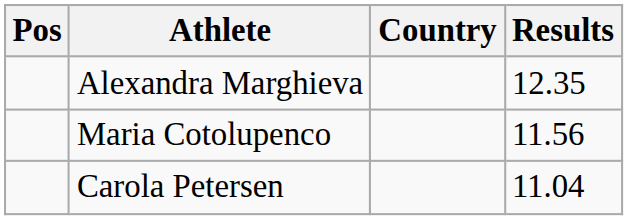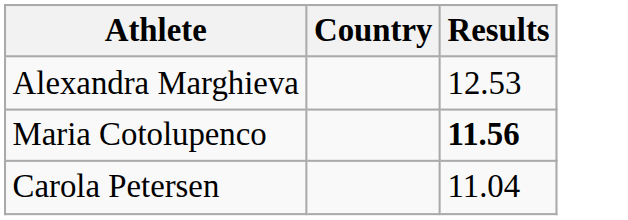 <table class="wikitable">
 <tr>
-<th>Pos</th>
 <th>Athlete</th>
 <th>Country</th>
 <th>Results</th>
 </tr>
 <tr>
-<td align="center"></td>
 <td>Alexandra Marghieva</td>
 <td></td>
-<td>12.35</td>
+<td>12.53</td>
 </tr>
 <tr>
-<td align="center"></td>
 <td>Maria Cotolupenco</td>
 <td></td>
-<td>11.56</td>
+<td><strong>11.56</strong></td>
 </tr>
 <tr>
-<td align="center"></td>
 <td>Carola Petersen</td>
 <td></td>
 <td>11.04</td>
 </tr>
 </table>
